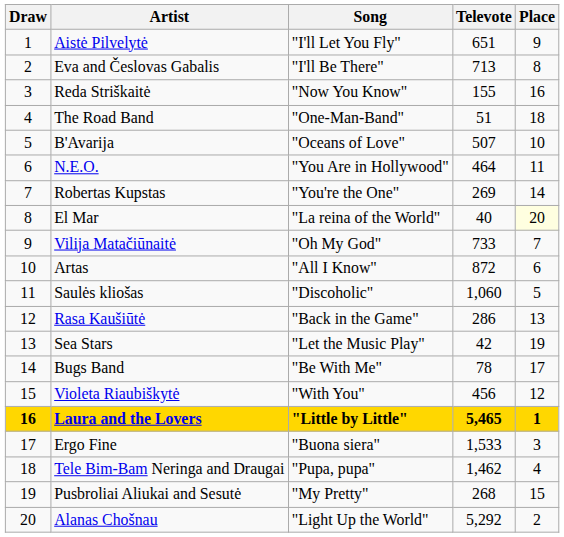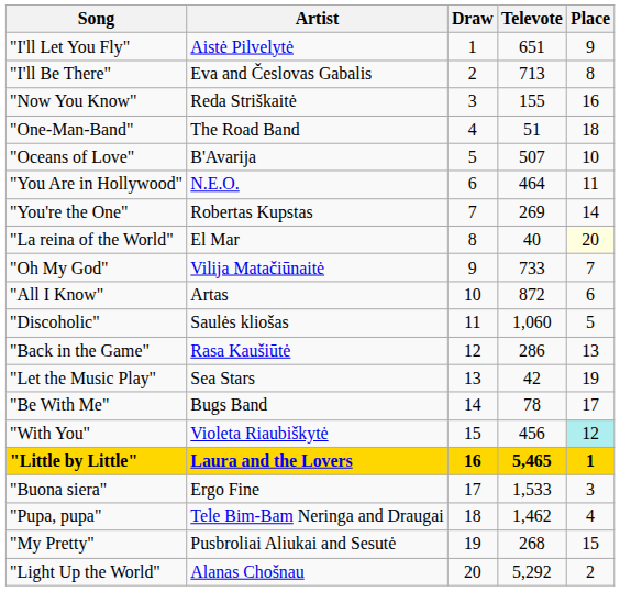 <table class="sortable wikitable" style="margin: 1em auto 1em auto; text-align:center">
 <tr>
+<th>Song</th>
+<th>Artist</th>
 <th>Draw</th>
-<th>Artist</th>
-<th>Song</th>
 <th>Televote</th>
 <th>Place</th>
 </tr>
 <tr>
+<td align="left">"I'll Let You Fly"</td>
+<td align="left"><a href='#'>Aistė Pilvelytė</a></td>
 <td>1</td>
-<td align="left"><a href='#'>Aistė Pilvelytė</a></td>
-<td align="left">"I'll Let You Fly"</td>
 <td>651</td>
 <td>9</td>
 </tr>
 <tr>
+<td align="left">"I'll Be There"</td>
+<td align="left">Eva and Česlovas Gabalis</td>
 <td>2</td>
-<td align="left">Eva and Česlovas Gabalis</td>
-<td align="left">"I'll Be There"</td>
 <td>713</td>
 <td>8</td>
 </tr>
 <tr>
+<td align="left">"Now You Know"</td>
+<td align="left">Reda Striškaitė</td>
 <td>3</td>
-<td align="left">Reda Striškaitė</td>
-<td align="left">"Now You Know"</td>
 <td>155</td>
 <td>16</td>
 </tr>
 <tr>
+<td align="left">"One-Man-Band"</td>
+<td align="left">The Road Band</td>
 <td>4</td>
-<td align="left">The Road Band</td>
-<td align="left">"One-Man-Band"</td>
 <td>51</td>
 <td>18</td>
 </tr>
 <tr>
+<td align="left">"Oceans of Love"</td>
+<td align="left">B'Avarija</td>
 <td>5</td>
-<td align="left">B'Avarija</td>
-<td align="left">"Oceans of Love"</td>
 <td>507</td>
 <td>10</td>
 </tr>
 <tr>
+<td align="left">"You Are in Hollywood"</td>
+<td align="left"><a href='#'>N.E.O.</a></td>
 <td>6</td>
-<td align="left"><a href='#'>N.E.O.</a></td>
-<td align="left">"You Are in Hollywood"</td>
 <td>464</td>
 <td>11</td>
 </tr>
 <tr>
+<td align="left">"You're the One"</td>
+<td align="left">Robertas Kupstas</td>
 <td>7</td>
-<td align="left">Robertas Kupstas</td>
-<td align="left">"You're the One"</td>
 <td>269</td>
 <td>14</td>
 </tr>
 <tr>
+<td align="left">"La reina of the World"</td>
+<td align="left">El Mar</td>
 <td>8</td>
-<td align="left">El Mar</td>
-<td align="left">"La reina of the World"</td>
 <td>40</td>
 <td style="background: lightyellow;">20</td>
 </tr>
 <tr>
+<td align="left">"Oh My God"</td>
+<td align="left"><a href='#'>Vilija Matačiūnaitė</a></td>
 <td>9</td>
-<td align="left"><a href='#'>Vilija Matačiūnaitė</a></td>
-<td align="left">"Oh My God"</td>
 <td>733</td>
 <td>7</td>
 </tr>
 <tr>
+<td align="left">"All I Know"</td>
+<td align="left">Artas</td>
 <td>10</td>
-<td align="left">Artas</td>
-<td align="left">"All I Know"</td>
 <td>872</td>
 <td>6</td>
 </tr>
 <tr>
+<td align="left">"Discoholic"</td>
+<td align="left">Saulės kliošas</td>
 <td>11</td>
-<td align="left">Saulės kliošas</td>
-<td align="left">"Discoholic"</td>
 <td>1,060</td>
 <td>5</td>
 </tr>
 <tr>
+<td align="left">"Back in the Game"</td>
+<td align="left"><a href='#'>Rasa Kaušiūtė</a></td>
 <td>12</td>
-<td align="left"><a href='#'>Rasa Kaušiūtė</a></td>
-<td align="left">"Back in the Game"</td>
 <td>286</td>
 <td>13</td>
 </tr>
 <tr>
+<td align="left">"Let the Music Play"</td>
+<td align="left">Sea Stars</td>
 <td>13</td>
-<td align="left">Sea Stars</td>
-<td align="left">"Let the Music Play"</td>
 <td>42</td>
 <td>19</td>
 </tr>
 <tr>
+<td align="left">"Be With Me"</td>
+<td align="left">Bugs Band</td>
 <td>14</td>
-<td align="left">Bugs Band</td>
-<td align="left">"Be With Me"</td>
 <td>78</td>
 <td>17</td>
 </tr>
 <tr>
+<td align="left">"With You"</td>
+<td align="left"><a href='#'>Violeta Riaubiškytė</a></td>
 <td>15</td>
-<td align="left"><a href='#'>Violeta Riaubiškytė</a></td>
-<td align="left">"With You"</td>
 <td>456</td>
-<td>12</td>
+<td style="background: paleturquoise;">12</td>
 </tr>
 <tr style="font-weight:bold; background:gold;">
+<td align="left">"Little by Little"</td>
+<td align="left"><a href='#'>Laura and the Lovers</a></td>
 <td>16</td>
-<td align="left"><a href='#'>Laura and the Lovers</a></td>
-<td align="left">"Little by Little"</td>
 <td>5,465</td>
 <td>1</td>
 </tr>
 <tr>
+<td align="left">"Buona siera"</td>
+<td align="left">Ergo Fine</td>
 <td>17</td>
-<td align="left">Ergo Fine</td>
-<td align="left">"Buona siera"</td>
 <td>1,533</td>
 <td>3</td>
 </tr>
 <tr>
+<td align="left">"Pupa, pupa"</td>
+<td align="left"><a href='#'>Tele Bim-Bam</a> Neringa and Draugai</td>
 <td>18</td>
-<td align="left"><a href='#'>Tele Bim-Bam</a> Neringa and Draugai</td>
-<td align="left">"Pupa, pupa"</td>
 <td>1,462</td>
 <td>4</td>
 </tr>
 <tr>
+<td align="left">"My Pretty"</td>
+<td align="left">Pusbroliai Aliukai and Sesutė</td>
 <td>19</td>
-<td align="left">Pusbroliai Aliukai and Sesutė</td>
-<td align="left">"My Pretty"</td>
 <td>268</td>
 <td>15</td>
 </tr>
 <tr>
+<td align="left">"Light Up the World"</td>
+<td align="left"><a href='#'>Alanas Chošnau</a></td>
 <td>20</td>
-<td align="left"><a href='#'>Alanas Chošnau</a></td>
-<td align="left">"Light Up the World"</td>
 <td>5,292</td>
 <td>2</td>
 </tr>
 </table>
